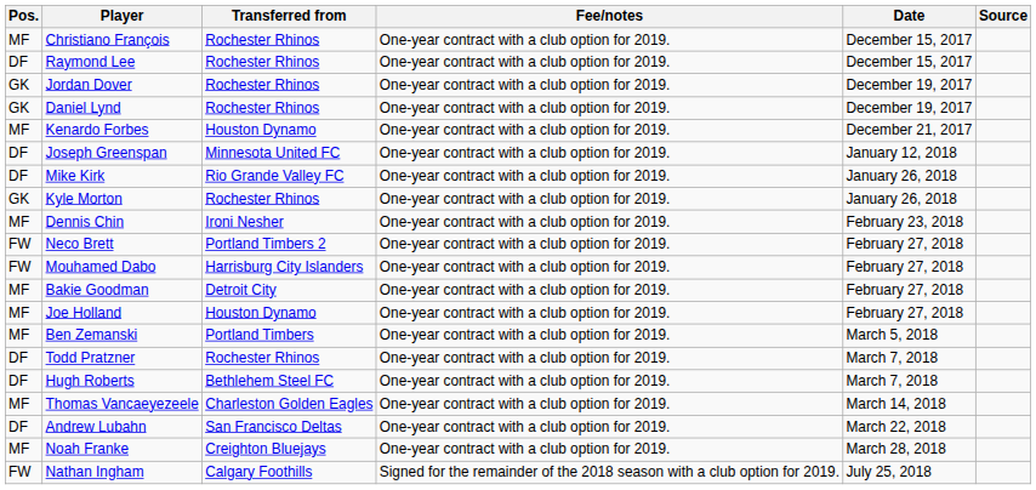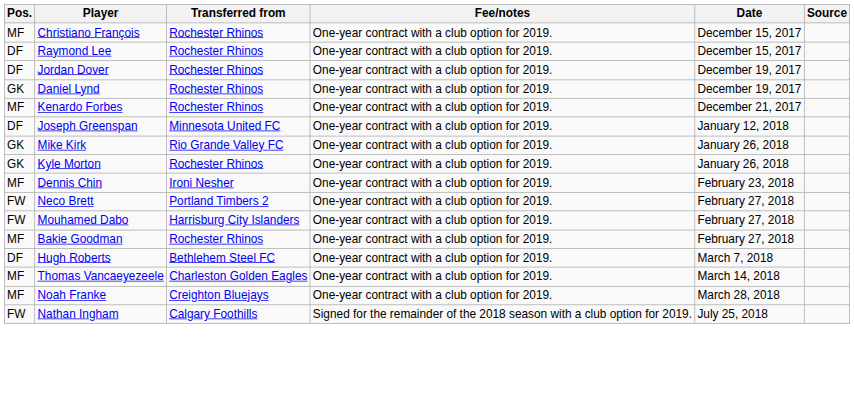 <table class="wikitable sortable" style="text-align: left">
 <tr>
 <th><strong>Pos.</strong></th>
 <th><strong>Player</strong></th>
 <th><strong>Transferred from</strong></th>
 <th><strong>Fee/notes</strong></th>
 <th><strong>Date</strong></th>
 <th><strong>Source</strong></th>
 </tr>
 <tr>
 <td>MF</td>
 <td> <a href='#'>Christiano François</a></td>
 <td> <a href='#'>Rochester Rhinos</a></td>
 <td>One-year contract with a club option for 2019.</td>
 <td>December 15, 2017</td>
 <td align=center></td>
 </tr>
 <tr>
 <td>DF</td>
 <td> <a href='#'>Raymond Lee</a></td>
 <td> <a href='#'>Rochester Rhinos</a></td>
 <td>One-year contract with a club option for 2019.</td>
 <td>December 15, 2017</td>
 <td align=center></td>
 </tr>
 <tr>
-<td>GK</td>
+<td>DF</td>
 <td> <a href='#'>Jordan Dover</a></td>
 <td> <a href='#'>Rochester Rhinos</a></td>
 <td>One-year contract with a club option for 2019.</td>
 <td>December 19, 2017</td>
 <td align=center></td>
 </tr>
 <tr>
 <td>GK</td>
 <td> <a href='#'>Daniel Lynd</a></td>
 <td> <a href='#'>Rochester Rhinos</a></td>
 <td>One-year contract with a club option for 2019.</td>
 <td>December 19, 2017</td>
 <td align=center></td>
 </tr>
 <tr>
 <td>MF</td>
 <td> <a href='#'>Kenardo Forbes</a></td>
-<td> <a href='#'>Houston Dynamo</a></td>
+<td> <a href='#'>Rochester Rhinos</a></td>
 <td>One-year contract with a club option for 2019.</td>
 <td>December 21, 2017</td>
 <td align=center></td>
 </tr>
 <tr>
 <td>DF</td>
 <td> <a href='#'>Joseph Greenspan</a></td>
 <td> <a href='#'>Minnesota United FC</a></td>
 <td>One-year contract with a club option for 2019.</td>
 <td>January 12, 2018</td>
 <td align=center></td>
 </tr>
 <tr>
-<td>DF</td>
+<td>GK</td>
 <td> <a href='#'>Mike Kirk</a></td>
 <td> <a href='#'>Rio Grande Valley FC</a></td>
 <td>One-year contract with a club option for 2019.</td>
 <td>January 26, 2018</td>
 <td align=center></td>
 </tr>
 <tr>
 <td>GK</td>
 <td> <a href='#'>Kyle Morton</a></td>
 <td> <a href='#'>Rochester Rhinos</a></td>
 <td>One-year contract with a club option for 2019.</td>
 <td>January 26, 2018</td>
 <td align=center></td>
 </tr>
 <tr>
 <td>MF</td>
 <td> <a href='#'>Dennis Chin</a></td>
 <td> <a href='#'>Ironi Nesher</a></td>
 <td>One-year contract with a club option for 2019.</td>
 <td>February 23, 2018</td>
 <td align=center></td>
 </tr>
 <tr>
 <td>FW</td>
 <td> <a href='#'>Neco Brett</a></td>
 <td> <a href='#'>Portland Timbers 2</a></td>
 <td>One-year contract with a club option for 2019.</td>
 <td>February 27, 2018</td>
 <td align=center></td>
 </tr>
 <tr>
 <td>FW</td>
 <td> <a href='#'>Mouhamed Dabo</a></td>
 <td> <a href='#'>Harrisburg City Islanders</a></td>
 <td>One-year contract with a club option for 2019.</td>
 <td>February 27, 2018</td>
 <td align=center></td>
 </tr>
 <tr>
 <td>MF</td>
 <td> <a href='#'>Bakie Goodman</a></td>
-<td> <a href='#'>Detroit City</a></td>
+<td> <a href='#'>Rochester Rhinos</a></td>
 <td>One-year contract with a club option for 2019.</td>
 <td>February 27, 2018</td>
-<td align=center></td>
-</tr>
-<tr>
-<td>MF</td>
-<td> <a href='#'>Joe Holland</a></td>
-<td> <a href='#'>Houston Dynamo</a></td>
-<td>One-year contract with a club option for 2019.</td>
-<td>February 27, 2018</td>
-<td align=center></td>
-</tr>
-<tr>
-<td>MF</td>
-<td> <a href='#'>Ben Zemanski</a></td>
-<td> <a href='#'>Portland Timbers</a></td>
-<td>One-year contract with a club option for 2019.</td>
-<td>March 5, 2018</td>
-<td align=center></td>
-</tr>
-<tr>
-<td>DF</td>
-<td> <a href='#'>Todd Pratzner</a></td>
-<td> <a href='#'>Rochester Rhinos</a></td>
-<td>One-year contract with a club option for 2019.</td>
-<td>March 7, 2018</td>
 <td align=center></td>
 </tr>
 <tr>
 <td>DF</td>
 <td> <a href='#'>Hugh Roberts</a></td>
 <td> <a href='#'>Bethlehem Steel FC</a></td>
 <td>One-year contract with a club option for 2019.</td>
 <td>March 7, 2018</td>
 <td align=center></td>
 </tr>
 <tr>
 <td>MF</td>
 <td> <a href='#'>Thomas Vancaeyezeele</a></td>
 <td> <a href='#'>Charleston Golden Eagles</a></td>
 <td>One-year contract with a club option for 2019.</td>
 <td>March 14, 2018</td>
 <td align=center></td>
 </tr>
 <tr>
-<td>DF</td>
-<td> <a href='#'>Andrew Lubahn</a></td>
-<td> <a href='#'>San Francisco Deltas</a></td>
-<td>One-year contract with a club option for 2019.</td>
-<td>March 22, 2018</td>
-<td align=center></td>
-</tr>
-<tr>
 <td>MF</td>
 <td> <a href='#'>Noah Franke</a></td>
 <td> <a href='#'>Creighton Bluejays</a></td>
 <td>One-year contract with a club option for 2019.</td>
 <td>March 28, 2018</td>
 <td align=center></td>
 </tr>
 <tr>
 <td>FW</td>
 <td> <a href='#'>Nathan Ingham</a></td>
 <td> <a href='#'>Calgary Foothills</a></td>
 <td>Signed for the remainder of the 2018 season with a club option for 2019.</td>
 <td>July 25, 2018</td>
 <td align=center></td>
 </tr>
 </table>
